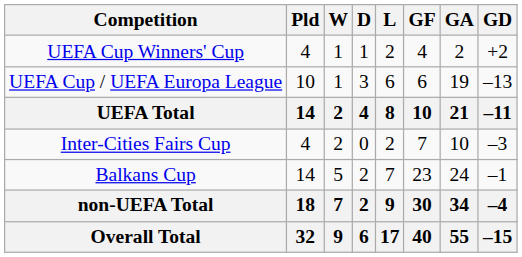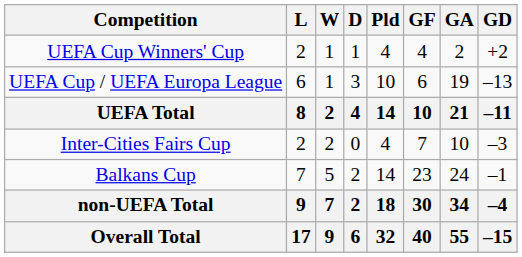 <table class="wikitable" style="text-align: center;">
 <tr>
 <th>Competition</th>
-<th>Pld</th>
+<th>L</th>
 <th>W</th>
 <th>D</th>
-<th>L</th>
+<th>Pld</th>
 <th>GF</th>
 <th>GA</th>
 <th>GD</th>
 </tr>
 <tr>
 <td><a href='#'>UEFA Cup Winners' Cup</a></td>
-<td>4</td>
+<td>2</td>
 <td>1</td>
 <td>1</td>
-<td>2</td>
+<td>4</td>
 <td>4</td>
 <td>2</td>
 <td>+2</td>
 </tr>
 <tr>
 <td><a href='#'>UEFA Cup</a> / <a href='#'>UEFA Europa League</a></td>
-<td>10</td>
+<td>6</td>
 <td>1</td>
 <td>3</td>
-<td>6</td>
+<td>10</td>
 <td>6</td>
 <td>19</td>
 <td>–13</td>
 </tr>
 <tr>
 <th colspan=1 align-"center"><strong>UEFA Total</strong></th>
-<th>14</th>
+<th>8</th>
 <th>2</th>
 <th>4</th>
-<th>8</th>
+<th>14</th>
 <th>10</th>
 <th>21</th>
 <th>–11</th>
 </tr>
 <tr>
 <td><a href='#'>Inter-Cities Fairs Cup</a></td>
-<td>4</td>
+<td>2</td>
 <td>2</td>
 <td>0</td>
-<td>2</td>
+<td>4</td>
 <td>7</td>
 <td>10</td>
 <td>–3</td>
 </tr>
 <tr>
 <td><a href='#'>Balkans Cup</a></td>
-<td>14</td>
+<td>7</td>
 <td>5</td>
 <td>2</td>
-<td>7</td>
+<td>14</td>
 <td>23</td>
 <td>24</td>
 <td>–1</td>
 </tr>
 <tr>
 <th>non-UEFA Total</th>
-<th>18</th>
+<th>9</th>
 <th>7</th>
 <th>2</th>
-<th>9</th>
+<th>18</th>
 <th>30</th>
 <th>34</th>
 <th>–4</th>
 </tr>
 <tr>
 <th>Overall Total</th>
-<th>32</th>
+<th>17</th>
 <th>9</th>
 <th>6</th>
-<th>17</th>
+<th>32</th>
 <th>40</th>
 <th>55</th>
 <th>–15</th>
 </tr>
 </table>
